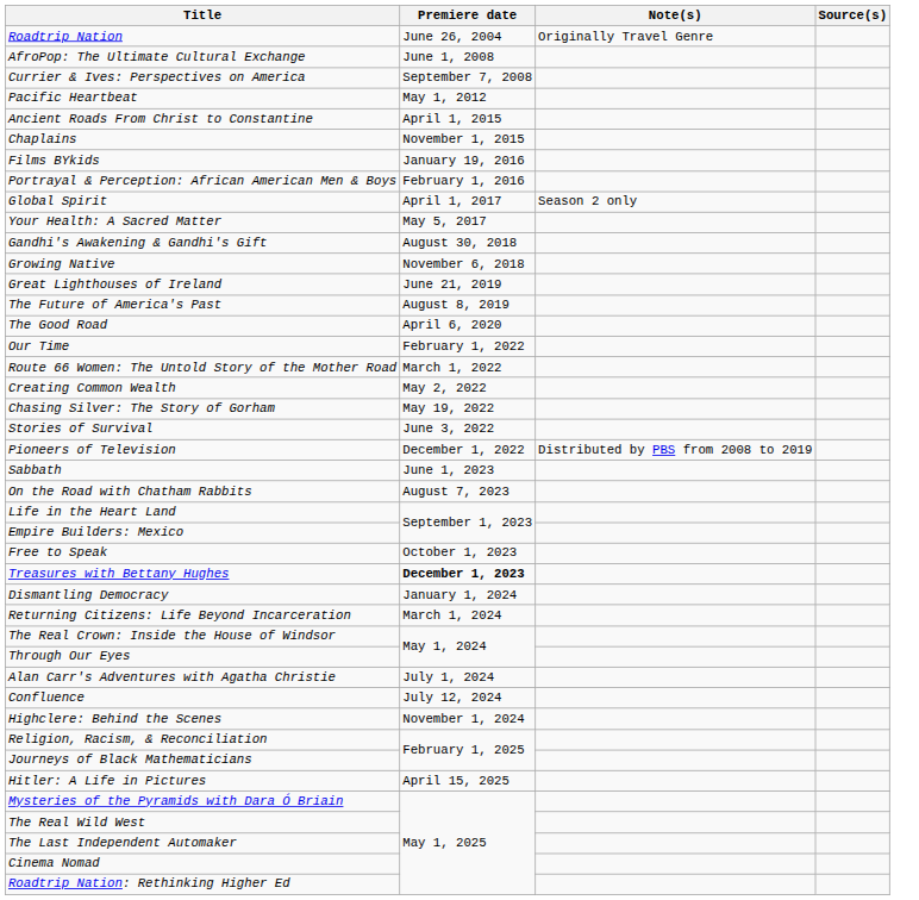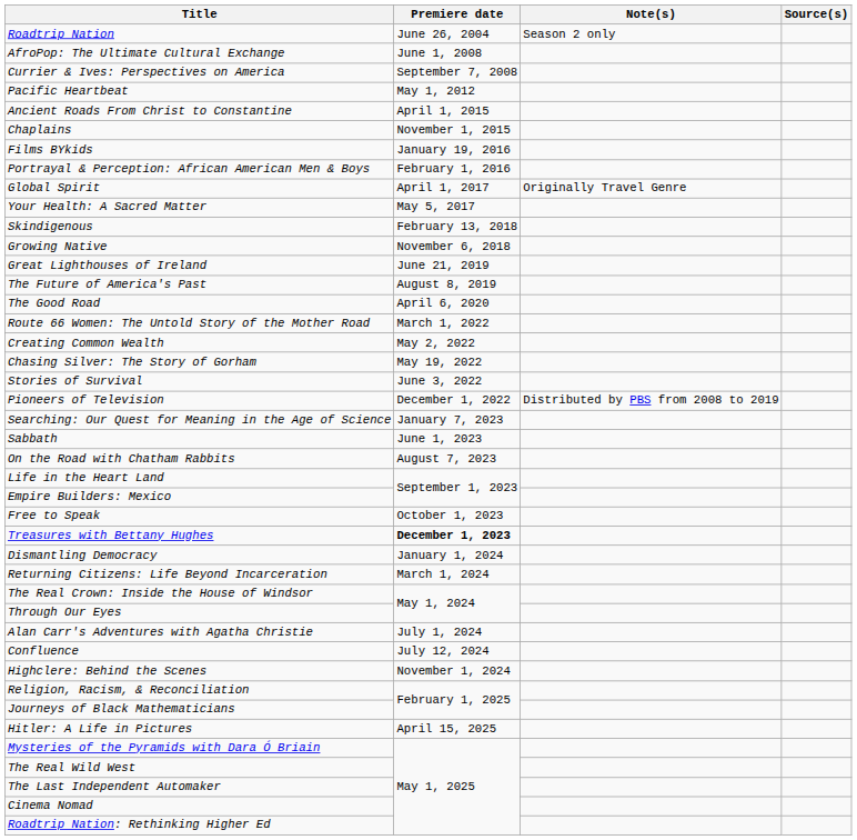 <table class="wikitable sortable">
 <tr>
 <th>Title</th>
 <th>Premiere date</th>
 <th>Note(s)</th>
 <th>Source(s)</th>
 </tr>
 <tr>
 <td><em><a href='#'>Roadtrip Nation</a></em></td>
 <td>June 26, 2004</td>
-<td>Originally Travel Genre</td>
+<td>Season 2 only</td>
 <td></td>
 </tr>
 <tr>
 <td><em>AfroPop: The Ultimate Cultural Exchange</em></td>
 <td>June 1, 2008</td>
 <td></td>
 <td></td>
 </tr>
 <tr>
 <td><em>Currier & Ives: Perspectives on America</em></td>
 <td>September 7, 2008</td>
 <td></td>
 <td></td>
 </tr>
 <tr>
 <td><em>Pacific Heartbeat</em></td>
 <td>May 1, 2012</td>
 <td></td>
 <td></td>
 </tr>
 <tr>
 <td><em>Ancient Roads From Christ to Constantine</em></td>
 <td>April 1, 2015</td>
 <td></td>
 <td></td>
 </tr>
 <tr>
 <td><em>Chaplains</em></td>
 <td>November 1, 2015</td>
 <td></td>
 <td></td>
 </tr>
 <tr>
 <td><em>Films BYkids</em></td>
 <td>January 19, 2016</td>
 <td></td>
 <td></td>
 </tr>
 <tr>
 <td><em>Portrayal & Perception: African American Men & Boys</em></td>
 <td>February 1, 2016</td>
 <td></td>
 <td></td>
 </tr>
 <tr>
 <td><em>Global Spirit</em></td>
 <td>April 1, 2017</td>
-<td>Season 2 only</td>
+<td>Originally Travel Genre</td>
 <td></td>
 </tr>
 <tr>
 <td><em>Your Health: A Sacred Matter</em></td>
 <td>May 5, 2017</td>
 <td></td>
 <td></td>
 </tr>
 <tr>
-<td><em>Gandhi's Awakening & Gandhi's Gift</em></td>
-<td>August 30, 2018</td>
+<td><em>Skindigenous</em></td>
+<td>February 13, 2018</td>
 <td></td>
 <td></td>
 </tr>
 <tr>
 <td><em>Growing Native</em></td>
 <td>November 6, 2018</td>
 <td></td>
 <td></td>
 </tr>
 <tr>
 <td><em>Great Lighthouses of Ireland</em></td>
 <td>June 21, 2019</td>
 <td></td>
 <td></td>
 </tr>
 <tr>
 <td><em>The Future of America's Past</em></td>
 <td>August 8, 2019</td>
 <td></td>
 <td></td>
 </tr>
 <tr>
 <td><em>The Good Road</em></td>
 <td>April 6, 2020</td>
-<td></td>
-<td></td>
-</tr>
-<tr>
-<td><em>Our Time</em></td>
-<td>February 1, 2022</td>
 <td></td>
 <td></td>
 </tr>
 <tr>
 <td><em>Route 66 Women: The Untold Story of the Mother Road</em></td>
 <td>March 1, 2022</td>
 <td></td>
 <td></td>
 </tr>
 <tr>
 <td><em>Creating Common Wealth</em></td>
 <td>May 2, 2022</td>
 <td></td>
 <td></td>
 </tr>
 <tr>
 <td><em>Chasing Silver: The Story of Gorham</em></td>
 <td>May 19, 2022</td>
 <td></td>
 <td></td>
 </tr>
 <tr>
 <td><em>Stories of Survival</em></td>
 <td>June 3, 2022</td>
 <td></td>
 <td></td>
 </tr>
 <tr>
 <td><em>Pioneers of Television</em></td>
 <td>December 1, 2022</td>
 <td>Distributed by <a href='#'>PBS</a> from 2008 to 2019</td>
+<td></td>
+</tr>
+<tr>
+<td><em>Searching: Our Quest for Meaning in the Age of Science</em></td>
+<td>January 7, 2023</td>
+<td></td>
 <td></td>
 </tr>
 <tr>
 <td><em>Sabbath</em></td>
 <td>June 1, 2023</td>
 <td></td>
 <td></td>
 </tr>
 <tr>
 <td><em>On the Road with Chatham Rabbits</em></td>
 <td>August 7, 2023</td>
 <td></td>
 <td></td>
 </tr>
 <tr>
 <td><em>Life in the Heart Land</em></td>
 <td rowspan="2">September 1, 2023</td>
 <td></td>
 <td></td>
 </tr>
 <tr>
 <td><em>Empire Builders: Mexico</em></td>
 <td></td>
 <td></td>
 </tr>
 <tr>
 <td><em>Free to Speak</em></td>
 <td>October 1, 2023</td>
 <td></td>
 <td></td>
 </tr>
 <tr>
 <td><em><a href='#'>Treasures with Bettany Hughes</a></em></td>
 <td><strong>December 1, 2023</strong></td>
 <td></td>
 <td></td>
 </tr>
 <tr>
 <td><em>Dismantling Democracy</em></td>
 <td>January 1, 2024</td>
 <td></td>
 <td></td>
 </tr>
 <tr>
 <td><em>Returning Citizens: Life Beyond Incarceration</em></td>
 <td>March 1, 2024</td>
 <td></td>
 <td></td>
 </tr>
 <tr>
 <td><em>The Real Crown: Inside the House of Windsor</em></td>
 <td rowspan="2">May 1, 2024</td>
 <td></td>
 <td></td>
 </tr>
 <tr>
 <td><em>Through Our Eyes</em></td>
 <td></td>
 <td></td>
 </tr>
 <tr>
 <td><em>Alan Carr's Adventures with Agatha Christie</em></td>
 <td>July 1, 2024</td>
 <td></td>
 <td></td>
 </tr>
 <tr>
 <td><em>Confluence</em></td>
 <td>July 12, 2024</td>
 <td></td>
 <td></td>
 </tr>
 <tr>
 <td><em>Highclere: Behind the Scenes</em></td>
 <td>November 1, 2024</td>
 <td></td>
 <td></td>
 </tr>
 <tr>
 <td><em>Religion, Racism, & Reconciliation</em></td>
 <td rowspan="2">February 1, 2025</td>
 <td></td>
 <td></td>
 </tr>
 <tr>
 <td><em>Journeys of Black Mathematicians</em></td>
 <td></td>
 <td></td>
 </tr>
 <tr>
 <td><em>Hitler: A Life in Pictures</em></td>
 <td>April 15, 2025</td>
 <td></td>
 <td></td>
 </tr>
 <tr>
 <td><em><a href='#'>Mysteries of the Pyramids with Dara Ó Briain</a></em></td>
 <td rowspan="5">May 1, 2025</td>
 <td></td>
 <td></td>
 </tr>
 <tr>
 <td><em>The Real Wild West</em></td>
 <td></td>
 <td></td>
 </tr>
 <tr>
 <td><em>The Last Independent Automaker</em></td>
 <td></td>
 <td></td>
 </tr>
 <tr>
 <td><em>Cinema Nomad</em></td>
 <td></td>
 <td></td>
 </tr>
 <tr>
 <td><em><a href='#'>Roadtrip Nation</a>: Rethinking Higher Ed</em></td>
 <td></td>
 <td></td>
 </tr>
 </table>
